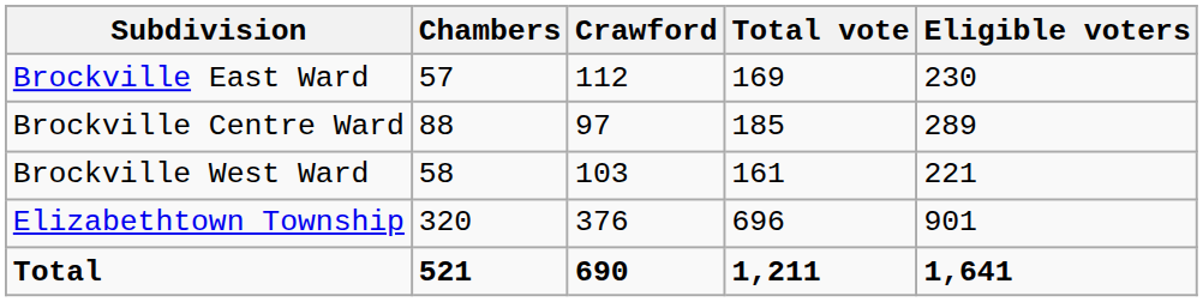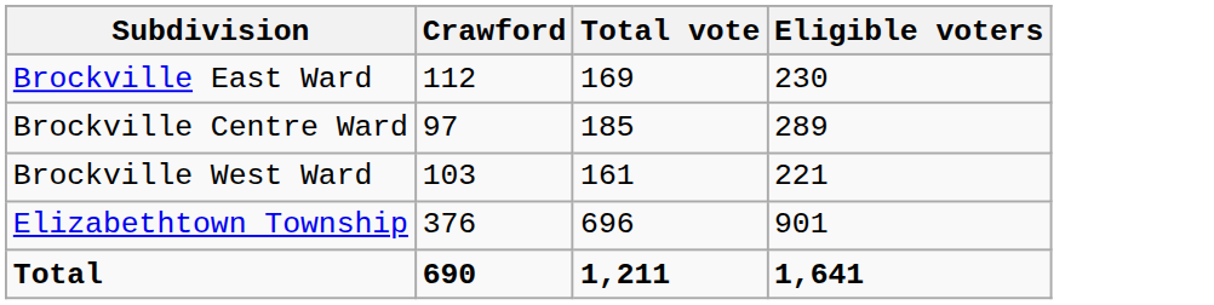 <table class="wikitable sortable">
 <tr>
 <th>Subdivision</th>
-<th>Chambers</th>
 <th>Crawford</th>
 <th>Total vote</th>
 <th>Eligible voters</th>
 </tr>
 <tr>
 <td><a href='#'>Brockville</a> East Ward</td>
-<td>57</td>
 <td>112</td>
 <td>169</td>
 <td>230</td>
 </tr>
 <tr>
 <td>Brockville Centre Ward</td>
-<td>88</td>
 <td>97</td>
 <td>185</td>
 <td>289</td>
 </tr>
 <tr>
 <td>Brockville West Ward</td>
-<td>58</td>
 <td>103</td>
 <td>161</td>
 <td>221</td>
 </tr>
 <tr>
 <td><a href='#'>Elizabethtown Township</a></td>
-<td>320</td>
 <td>376</td>
 <td>696</td>
 <td>901</td>
 </tr>
 <tr>
 <td><strong>Total</strong></td>
-<td><strong>521</strong></td>
 <td><strong>690</strong></td>
 <td><strong>1,211</strong></td>
 <td><strong>1,641</strong></td>
 </tr>
 </table>
